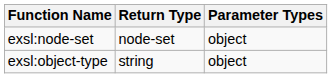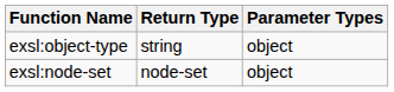 <table class="wikitable">
 <tr>
 <th>Function Name</th>
 <th>Return Type</th>
 <th>Parameter Types</th>
 </tr>
 <tr>
+<td>exsl:object-type</td>
+<td>string</td>
+<td>object</td>
+</tr>
+<tr>
 <td>exsl:node-set</td>
 <td>node-set</td>
 <td>object</td>
 </tr>
-<tr>
-<td>exsl:object-type</td>
-<td>string</td>
-<td>object</td>
-</tr>
 </table>
